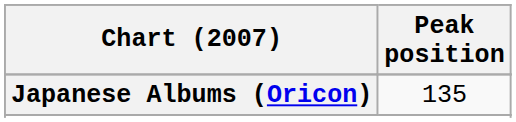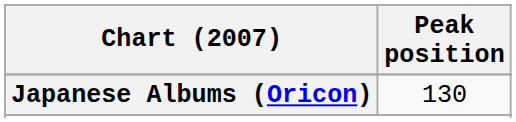 <table class="wikitable sortable plainrowheaders" style="text-align:center">
 <tr>
 <th scope="col">Chart (2007)</th>
 <th scope="col">Peak<br>position</th>
 </tr>
 <tr>
 </tr>
 <tr>
 </tr>
 <tr>
 </tr>
 <tr>
 </tr>
 <tr>
 <th scope="row">Japanese Albums (<a href='#'>Oricon</a>)</th>
-<td>135</td>
+<td>130</td>
 </tr>
 <tr>
 </tr>
 <tr>
 </tr>
 <tr>
 </tr>
 <tr>
 </tr>
 <tr>
 </tr>
 <tr>
 </tr>
 </table>
